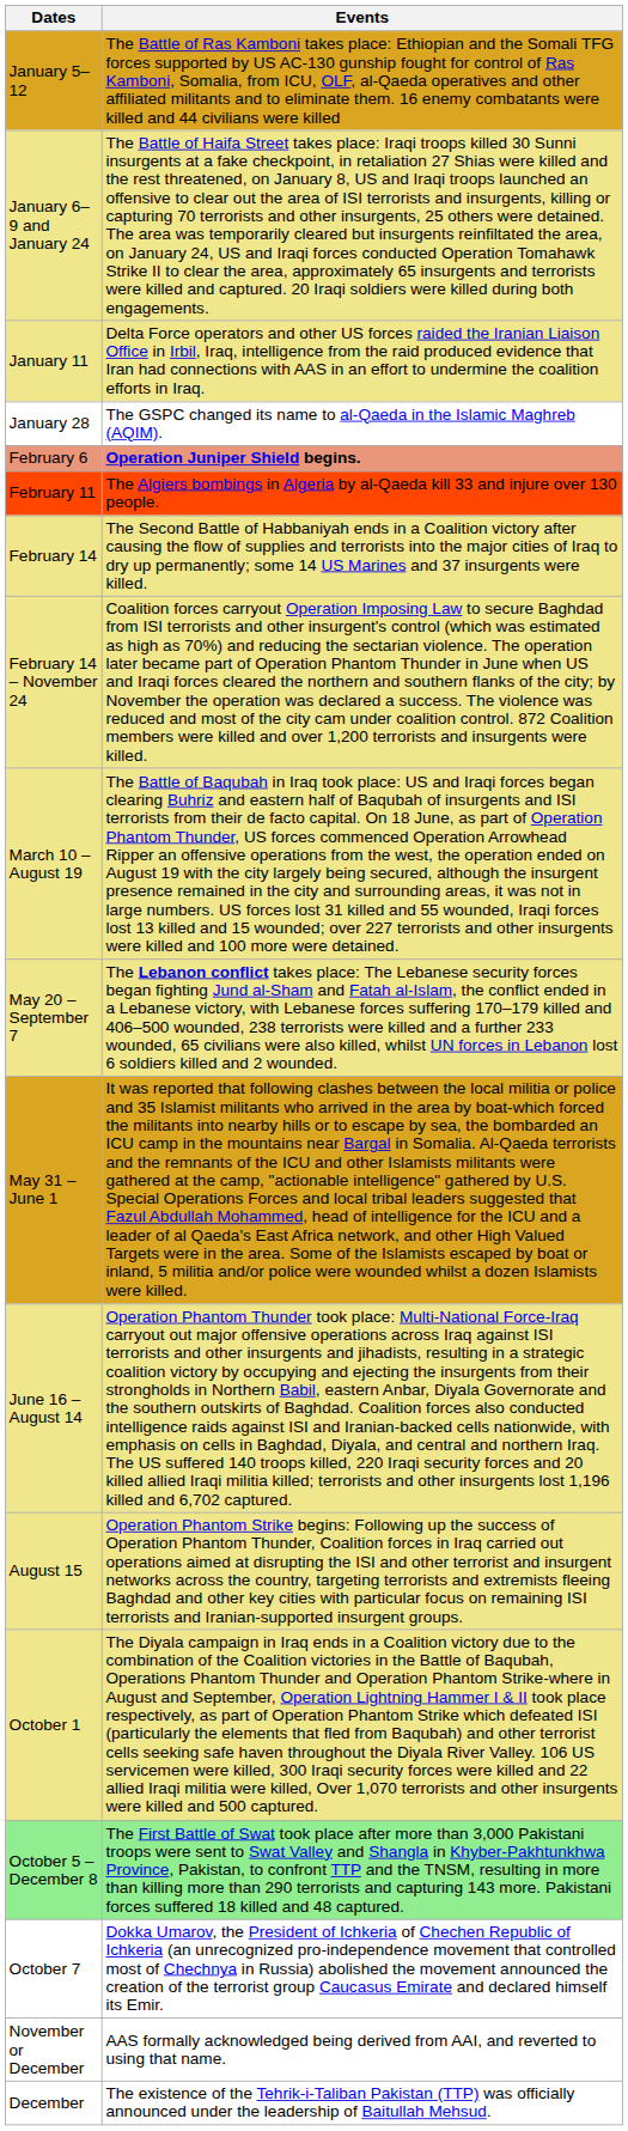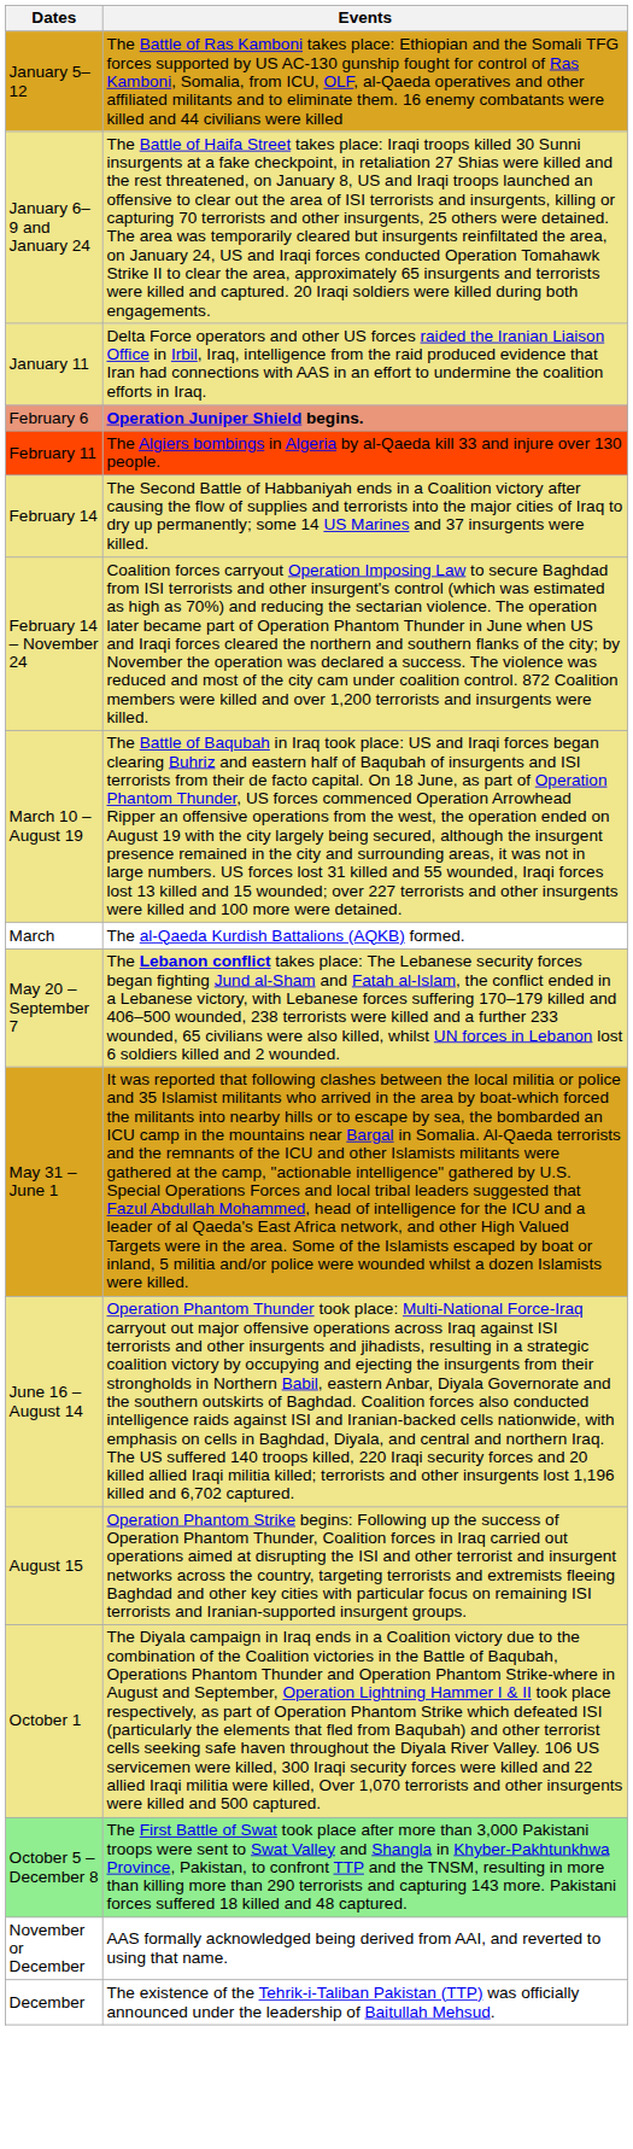 <table class="wikitable">
 <tr>
 <th>Dates</th>
 <th>Events</th>
 </tr>
 <tr style="background:goldenrod">
 <td>January 5–12</td>
 <td>The <a href='#'>Battle of Ras Kamboni</a> takes place: Ethiopian and the Somali TFG forces supported by US AC-130 gunship fought for control of <a href='#'>Ras Kamboni</a>, Somalia, from ICU, <a href='#'>OLF</a>, al-Qaeda operatives and other affiliated militants and to eliminate them. 16 enemy combatants were killed and 44 civilians were killed</td>
 </tr>
 <tr style="background:khaki">
 <td>January 6–9 and January 24</td>
 <td>The <a href='#'>Battle of Haifa Street</a> takes place: Iraqi troops killed 30 Sunni insurgents at a fake checkpoint, in retaliation 27 Shias were killed and the rest threatened, on January 8, US and Iraqi troops launched an offensive to clear out the area of ISI terrorists and insurgents, killing or capturing 70 terrorists and other insurgents, 25 others were detained. The area was temporarily cleared but insurgents reinfiltated the area, on January 24, US and Iraqi forces conducted Operation Tomahawk Strike II to clear the area, approximately 65 insurgents and terrorists were killed and captured. 20 Iraqi soldiers were killed during both engagements.</td>
 </tr>
 <tr style="background:khaki">
 <td>January 11</td>
 <td>Delta Force operators and other US forces <a href='#'>raided the Iranian Liaison Office</a> in <a href='#'>Irbil</a>, Iraq, intelligence from the raid produced evidence that Iran had connections with AAS in an effort to undermine the coalition efforts in Iraq.</td>
-</tr>
-<tr style="background:white">
-<td>January 28</td>
-<td>The GSPC changed its name to <a href='#'>al-Qaeda in the Islamic Maghreb (AQIM)</a>.</td>
 </tr>
 <tr style="background:darksalmon;">
 <td>February 6</td>
 <td><strong><a href='#'>Operation Juniper Shield</a> begins.</strong></td>
 </tr>
 <tr style="background:orangered">
 <td>February 11</td>
 <td>The <a href='#'>Algiers bombings</a> in <a href='#'>Algeria</a> by al-Qaeda kill 33 and injure over 130 people.</td>
 </tr>
 <tr style="background:khaki">
 <td>February 14</td>
 <td>The Second Battle of Habbaniyah ends in a Coalition victory after causing the flow of supplies and terrorists into the major cities of Iraq to dry up permanently; some 14 <a href='#'>US Marines</a> and 37 insurgents were killed.</td>
 </tr>
 <tr style="background:khaki">
 <td>February 14 – November 24</td>
 <td>Coalition forces carryout <a href='#'>Operation Imposing Law</a> to secure Baghdad from ISI terrorists and other insurgent's control (which was estimated as high as 70%) and reducing the sectarian violence. The operation later became part of Operation Phantom Thunder in June when US and Iraqi forces cleared the northern and southern flanks of the city; by November the operation was declared a success. The violence was reduced and most of the city cam under coalition control. 872 Coalition members were killed and over 1,200 terrorists and insurgents were killed.</td>
 </tr>
 <tr style="background:khaki">
 <td>March 10 – August 19</td>
 <td>The <a href='#'>Battle of Baqubah</a> in Iraq took place: US and Iraqi forces began clearing <a href='#'>Buhriz</a> and eastern half of Baqubah of insurgents and ISI terrorists from their de facto capital. On 18 June, as part of <a href='#'>Operation Phantom Thunder</a>, US forces commenced Operation Arrowhead Ripper an offensive operations from the west, the operation ended on August 19 with the city largely being secured, although the insurgent presence remained in the city and surrounding areas, it was not in large numbers. US forces lost 31 killed and 55 wounded, Iraqi forces lost 13 killed and 15 wounded; over 227 terrorists and other insurgents were killed and 100 more were detained.</td>
+</tr>
+<tr style="background:white">
+<td>March</td>
+<td>The <a href='#'>al-Qaeda Kurdish Battalions (AQKB)</a> formed.</td>
 </tr>
 <tr style="background:khaki">
 <td>May 20 – September 7</td>
 <td>The <strong><a href='#'>Lebanon conflict</a></strong> takes place: The Lebanese security forces began fighting <a href='#'>Jund al-Sham</a> and <a href='#'>Fatah al-Islam</a>, the conflict ended in a Lebanese victory, with Lebanese forces suffering 170–179 killed and 406–500 wounded, 238 terrorists were killed and a further 233 wounded, 65 civilians were also killed, whilst <a href='#'>UN forces in Lebanon</a> lost 6 soldiers killed and 2 wounded.</td>
 </tr>
 <tr style="background:goldenrod">
 <td>May 31 – June 1</td>
 <td>It was reported that following clashes between the local militia or police and 35 Islamist militants who arrived in the area by boat-which forced the militants into nearby hills or to escape by sea, the  bombarded an ICU camp in the mountains near <a href='#'>Bargal</a> in Somalia. Al-Qaeda terrorists and the remnants of the ICU and other Islamists militants were gathered at the camp, "actionable intelligence" gathered by U.S. Special Operations Forces and local tribal leaders suggested that <a href='#'>Fazul Abdullah Mohammed</a>, head of intelligence for the ICU and a leader of al Qaeda's East Africa network, and other High Valued Targets were in the area. Some of the Islamists escaped by boat or inland, 5 militia and/or police were wounded whilst a dozen Islamists were killed.</td>
 </tr>
 <tr style="background:khaki">
 <td>June 16 – August 14</td>
 <td><a href='#'>Operation Phantom Thunder</a> took place: <a href='#'>Multi-National Force-Iraq</a> carryout out major offensive operations across Iraq against ISI terrorists and other insurgents and jihadists, resulting in a strategic coalition victory by occupying and ejecting the insurgents from their strongholds in Northern <a href='#'>Babil</a>, eastern Anbar, Diyala Governorate and the southern outskirts of Baghdad. Coalition forces also conducted intelligence raids against ISI and Iranian-backed cells nationwide, with emphasis on cells in Baghdad, Diyala, and central and northern Iraq. The US suffered 140 troops killed, 220 Iraqi security forces and 20 killed allied Iraqi militia killed; terrorists and other insurgents lost 1,196 killed and 6,702 captured.</td>
 </tr>
 <tr style="background:khaki">
 <td>August 15</td>
 <td><a href='#'>Operation Phantom Strike</a> begins: Following up the success of Operation Phantom Thunder, Coalition forces in Iraq carried out operations aimed at disrupting the ISI and other terrorist and insurgent networks across the country, targeting terrorists and extremists fleeing Baghdad and other key cities with particular focus on remaining ISI terrorists and Iranian-supported insurgent groups.</td>
 </tr>
 <tr style="background:khaki">
 <td>October 1</td>
 <td>The Diyala campaign in Iraq ends in a Coalition victory due to the combination of the Coalition victories in the Battle of Baqubah, Operations Phantom Thunder and Operation Phantom Strike-where in August and September, <a href='#'>Operation Lightning Hammer I & II</a> took place respectively, as part of Operation Phantom Strike which defeated ISI (particularly the elements that fled from Baqubah) and other terrorist cells seeking safe haven throughout the Diyala River Valley. 106 US servicemen were killed, 300 Iraqi security forces were killed and 22 allied Iraqi militia were killed, Over 1,070 terrorists and other insurgents were killed and 500 captured.</td>
 </tr>
 <tr style="background:lightgreen">
 <td>October 5 – December 8</td>
 <td>The <a href='#'>First Battle of Swat</a> took place after more than 3,000 Pakistani troops were sent to <a href='#'>Swat Valley</a> and <a href='#'>Shangla</a> in <a href='#'>Khyber-Pakhtunkhwa Province</a>, Pakistan, to confront <a href='#'>TTP</a> and the TNSM, resulting in more than killing more than 290 terrorists and capturing 143 more. Pakistani forces suffered 18 killed and 48 captured.</td>
 </tr>
 <tr style="background:white">
-<td>October 7</td>
-<td><a href='#'>Dokka Umarov</a>, the <a href='#'>President of Ichkeria</a> of <a href='#'>Chechen Republic of Ichkeria</a> (an unrecognized pro-independence movement that controlled most of <a href='#'>Chechnya</a> in Russia) abolished the movement announced the creation of the terrorist group <a href='#'>Caucasus Emirate</a> and declared himself its Emir.</td>
-</tr>
-<tr style="background:white">
 <td>November or December</td>
 <td>AAS formally acknowledged being derived from AAI, and reverted to using that name.</td>
 </tr>
 <tr style="background:white">
 <td>December</td>
 <td>The existence of the <a href='#'>Tehrik-i-Taliban Pakistan (TTP)</a> was officially announced under the leadership of <a href='#'>Baitullah Mehsud</a>.</td>
 </tr>
 </table>
